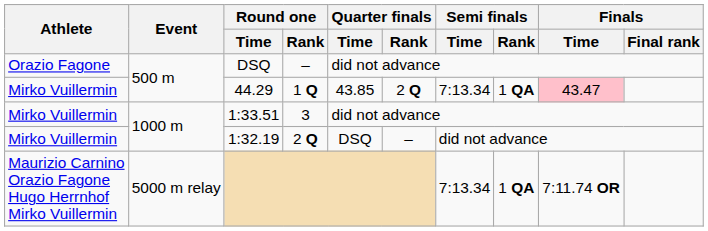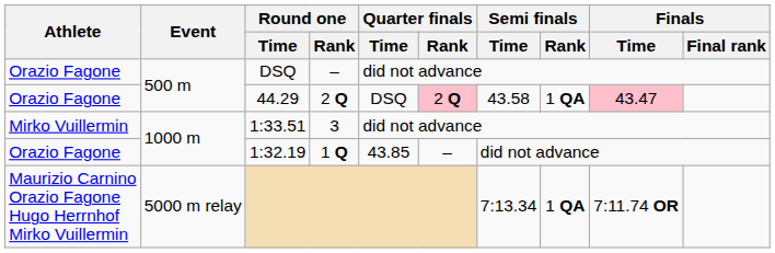 <table class="wikitable" style="font-size:90%">
 <tr>
 <th rowspan="2">Athlete</th>
 <th rowspan="2">Event</th>
 <th colspan="2">Round one</th>
 <th colspan="2">Quarter finals</th>
 <th colspan="2">Semi finals</th>
 <th colspan="2">Finals</th>
 </tr>
 <tr>
 <th>Time</th>
 <th>Rank</th>
 <th>Time</th>
 <th>Rank</th>
 <th>Time</th>
 <th>Rank</th>
 <th>Time</th>
 <th>Final rank</th>
 </tr>
 <tr>
 <td><a href='#'>Orazio Fagone</a></td>
 <td rowspan="2">500 m</td>
 <td align="center">DSQ</td>
 <td align="center">–</td>
 <td colspan="6">did not advance</td>
 </tr>
 <tr>
-<td><a href='#'>Mirko Vuillermin</a></td>
+<td><a href='#'>Orazio Fagone</a></td>
 <td align="center">44.29</td>
-<td align="center">1 <strong>Q</strong></td>
-<td align="center">43.85</td>
 <td align="center">2 <strong>Q</strong></td>
-<td align=center>7:13.34</td>
+<td align="center">DSQ</td>
+<td align="center" style="background: pink;">2 <strong>Q</strong></td>
+<td align="center">43.58</td>
 <td align="center">1 <strong>QA</strong></td>
 <td align="center" style="background: pink;">43.47</td>
 <td align="center"></td>
 </tr>
 <tr>
 <td><a href='#'>Mirko Vuillermin</a></td>
 <td rowspan="2">1000 m</td>
 <td align="center">1:33.51</td>
 <td align="center">3</td>
 <td colspan="6">did not advance</td>
 </tr>
 <tr>
-<td><a href='#'>Mirko Vuillermin</a></td>
+<td><a href='#'>Orazio Fagone</a></td>
 <td align="center">1:32.19</td>
-<td align="center">2 <strong>Q</strong></td>
-<td align="center">DSQ</td>
+<td align="center">1 <strong>Q</strong></td>
+<td align="center">43.85</td>
 <td align="center">–</td>
 <td colspan="4">did not advance</td>
 </tr>
 <tr>
 <td><a href='#'>Maurizio Carnino</a><br><a href='#'>Orazio Fagone</a><br><a href='#'>Hugo Herrnhof</a><br><a href='#'>Mirko Vuillermin</a></td>
 <td>5000 m relay</td>
 <td colspan=4 bgcolor=wheat></td>
 <td align=center>7:13.34</td>
 <td align=center>1 <strong>QA</strong></td>
 <td align=center>7:11.74 <strong>OR</strong></td>
 <td align=center></td>
 </tr>
 </table>
